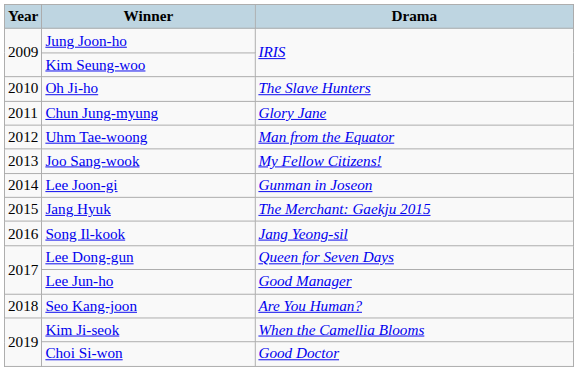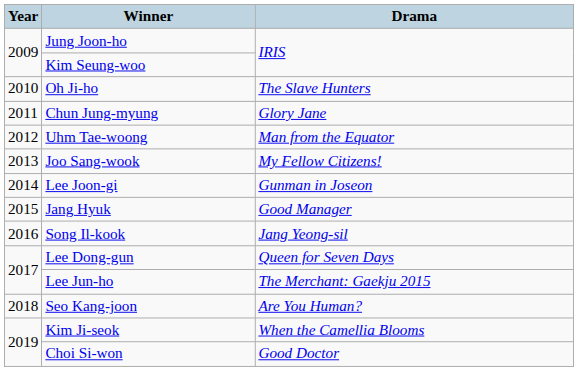 <table class="wikitable" style="width:600px">
 <tr>
 <th style="background:#BED5E1;" width="30">Year</th>
 <th style="background:#BED5E1;">Winner</th>
 <th style="background:#BED5E1;">Drama</th>
 </tr>
 <tr>
 <td rowspan="2">2009</td>
 <td><a href='#'>Jung Joon-ho</a></td>
 <td rowspan="2"><em><a href='#'>IRIS</a></em></td>
 </tr>
 <tr>
 <td><a href='#'>Kim Seung-woo</a></td>
 </tr>
 <tr>
 <td>2010</td>
 <td><a href='#'>Oh Ji-ho</a></td>
 <td><em><a href='#'>The Slave Hunters</a></em></td>
 </tr>
 <tr>
 <td>2011</td>
 <td><a href='#'>Chun Jung-myung</a></td>
 <td><em><a href='#'>Glory Jane</a></em></td>
 </tr>
 <tr>
 <td>2012</td>
 <td><a href='#'>Uhm Tae-woong</a></td>
 <td><em><a href='#'>Man from the Equator</a></em></td>
 </tr>
 <tr>
 <td>2013</td>
 <td><a href='#'>Joo Sang-wook</a></td>
 <td><em><a href='#'>My Fellow Citizens!</a></em></td>
 </tr>
 <tr>
 <td>2014</td>
 <td><a href='#'>Lee Joon-gi</a></td>
 <td><em><a href='#'>Gunman in Joseon</a></em></td>
 </tr>
 <tr>
 <td>2015</td>
 <td><a href='#'>Jang Hyuk</a></td>
-<td><em><a href='#'>The Merchant: Gaekju 2015</a></em></td>
+<td><em><a href='#'>Good Manager</a></em></td>
 </tr>
 <tr>
 <td>2016</td>
 <td><a href='#'>Song Il-kook</a></td>
 <td><em><a href='#'>Jang Yeong-sil</a></em></td>
 </tr>
 <tr>
 <td rowspan="2">2017</td>
 <td><a href='#'>Lee Dong-gun</a></td>
 <td><em><a href='#'>Queen for Seven Days</a></em></td>
 </tr>
 <tr>
 <td><a href='#'>Lee Jun-ho</a></td>
-<td><em><a href='#'>Good Manager</a></em></td>
+<td><em><a href='#'>The Merchant: Gaekju 2015</a></em></td>
 </tr>
 <tr>
 <td>2018</td>
 <td><a href='#'>Seo Kang-joon</a></td>
 <td><em><a href='#'>Are You Human?</a></em></td>
 </tr>
 <tr>
 <td rowspan="2">2019</td>
 <td><a href='#'>Kim Ji-seok</a></td>
 <td><em><a href='#'>When the Camellia Blooms</a></em></td>
 </tr>
 <tr>
 <td><a href='#'>Choi Si-won</a></td>
 <td><em><a href='#'>Good Doctor</a></em></td>
 </tr>
 </table>
